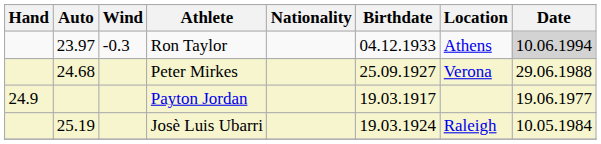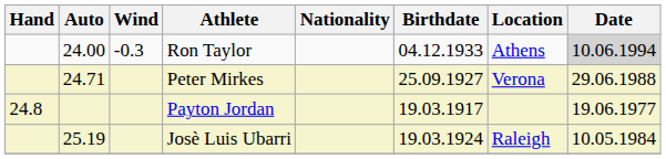 <table class="wikitable">
 <tr>
 <th>Hand</th>
 <th>Auto</th>
 <th>Wind</th>
 <th>Athlete</th>
 <th>Nationality</th>
 <th>Birthdate</th>
 <th>Location</th>
 <th>Date</th>
 </tr>
 <tr>
 <td></td>
-<td>23.97</td>
+<td>24.00</td>
 <td>-0.3</td>
 <td>Ron Taylor</td>
 <td></td>
 <td>04.12.1933</td>
 <td><a href='#'>Athens</a></td>
 <td style="background: lightgrey;">10.06.1994</td>
 </tr>
 <tr bgcolor=#f6F5CE>
 <td></td>
-<td>24.68</td>
+<td>24.71</td>
 <td></td>
 <td>Peter Mirkes</td>
 <td></td>
 <td>25.09.1927</td>
 <td><a href='#'>Verona</a></td>
 <td>29.06.1988</td>
 </tr>
 <tr bgcolor=#f6F5CE>
-<td>24.9</td>
+<td>24.8</td>
 <td></td>
 <td></td>
 <td><a href='#'>Payton Jordan</a></td>
 <td></td>
 <td>19.03.1917</td>
 <td></td>
 <td>19.06.1977</td>
 </tr>
 <tr bgcolor=#f6F5CE>
 <td></td>
 <td>25.19</td>
 <td></td>
 <td>Josè Luis Ubarri</td>
 <td></td>
 <td>19.03.1924</td>
 <td><a href='#'>Raleigh</a></td>
 <td>10.05.1984</td>
 </tr>
 <tr>
 </tr>
 </table>
